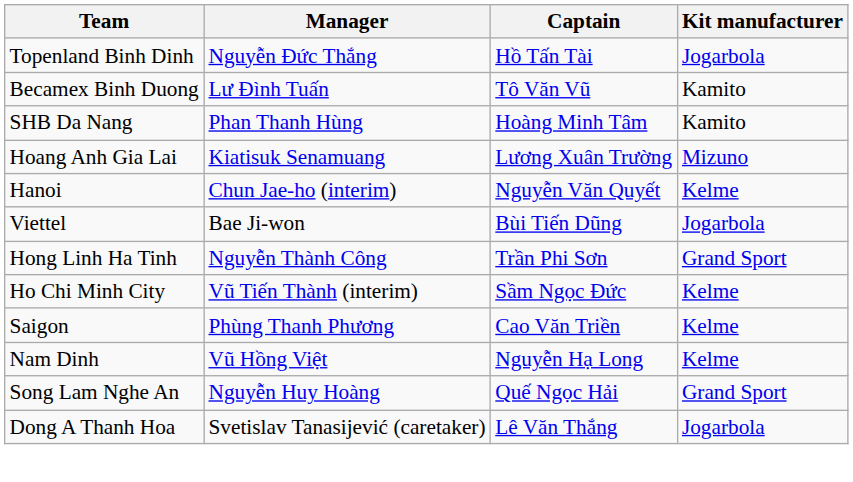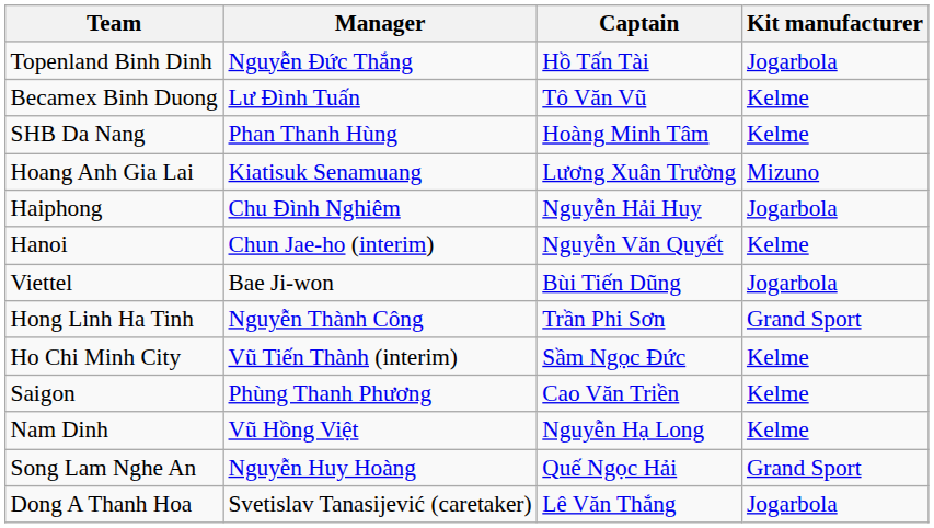 <table class="wikitable sortable" style="text-align:left;">
 <tr>
 <th>Team</th>
 <th>Manager</th>
 <th>Captain</th>
 <th>Kit manufacturer</th>
 </tr>
 <tr>
 <td>Topenland Binh Dinh</td>
 <td> <a href='#'>Nguyễn Đức Thắng</a></td>
 <td> <a href='#'>Hồ Tấn Tài</a></td>
 <td> <a href='#'>Jogarbola</a></td>
 </tr>
 <tr>
 <td>Becamex Binh Duong</td>
 <td> <a href='#'>Lư Đình Tuấn</a></td>
 <td> <a href='#'>Tô Văn Vũ</a></td>
-<td> Kamito</td>
+<td> <a href='#'>Kelme</a></td>
 </tr>
 <tr>
 <td>SHB Da Nang</td>
 <td> <a href='#'>Phan Thanh Hùng</a></td>
 <td> <a href='#'>Hoàng Minh Tâm</a></td>
-<td> Kamito</td>
+<td> <a href='#'>Kelme</a></td>
 </tr>
 <tr>
 <td>Hoang Anh Gia Lai</td>
 <td> <a href='#'>Kiatisuk Senamuang</a></td>
 <td> <a href='#'>Lương Xuân Trường</a></td>
 <td> <a href='#'>Mizuno</a></td>
+</tr>
+<tr>
+<td>Haiphong</td>
+<td> <a href='#'>Chu Đình Nghiêm</a></td>
+<td> <a href='#'>Nguyễn Hải Huy</a></td>
+<td> <a href='#'>Jogarbola</a></td>
 </tr>
 <tr>
 <td>Hanoi</td>
 <td> <a href='#'>Chun Jae-ho</a> (<a href='#'>interim</a>)</td>
 <td> <a href='#'>Nguyễn Văn Quyết</a></td>
 <td> <a href='#'>Kelme</a></td>
 </tr>
 <tr>
 <td>Viettel</td>
 <td> Bae Ji-won</td>
 <td> <a href='#'>Bùi Tiến Dũng</a></td>
 <td> <a href='#'>Jogarbola</a></td>
 </tr>
 <tr>
 <td>Hong Linh Ha Tinh</td>
 <td> <a href='#'>Nguyễn Thành Công</a></td>
 <td> <a href='#'>Trần Phi Sơn</a></td>
 <td> <a href='#'>Grand Sport</a></td>
 </tr>
 <tr>
 <td>Ho Chi Minh City</td>
 <td> <a href='#'>Vũ Tiến Thành</a> (interim)</td>
 <td> <a href='#'>Sầm Ngọc Đức</a></td>
 <td> <a href='#'>Kelme</a></td>
 </tr>
 <tr>
 <td>Saigon</td>
 <td> <a href='#'>Phùng Thanh Phương</a></td>
 <td> <a href='#'>Cao Văn Triền</a></td>
 <td> <a href='#'>Kelme</a></td>
 </tr>
 <tr>
 <td>Nam Dinh</td>
 <td> <a href='#'>Vũ Hồng Việt</a></td>
 <td> <a href='#'>Nguyễn Hạ Long</a></td>
 <td> <a href='#'>Kelme</a></td>
 </tr>
 <tr>
 <td>Song Lam Nghe An</td>
 <td> <a href='#'>Nguyễn Huy Hoàng</a></td>
 <td> <a href='#'>Quế Ngọc Hải</a></td>
 <td> <a href='#'>Grand Sport</a></td>
 </tr>
 <tr>
 <td>Dong A Thanh Hoa</td>
 <td> Svetislav Tanasijević (caretaker)</td>
 <td> <a href='#'>Lê Văn Thắng</a></td>
 <td> <a href='#'>Jogarbola</a></td>
 </tr>
 </table>
